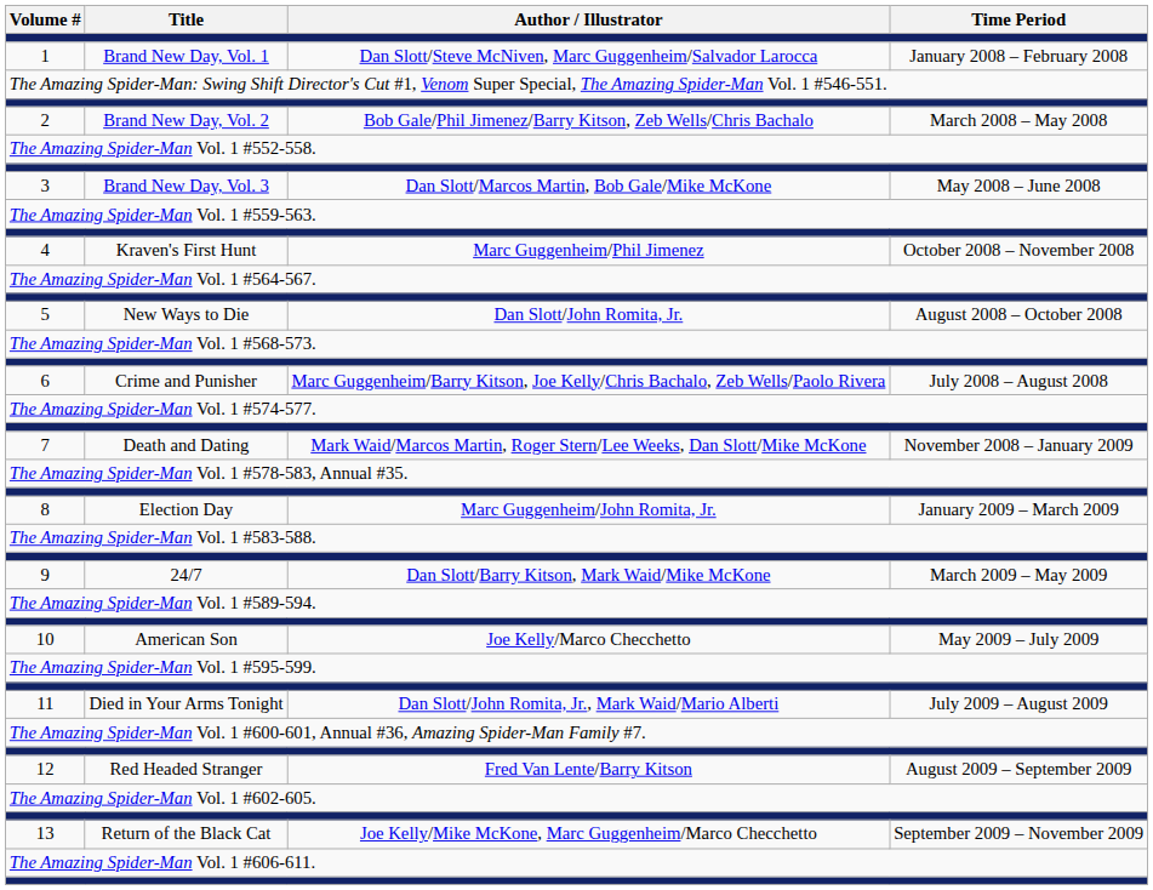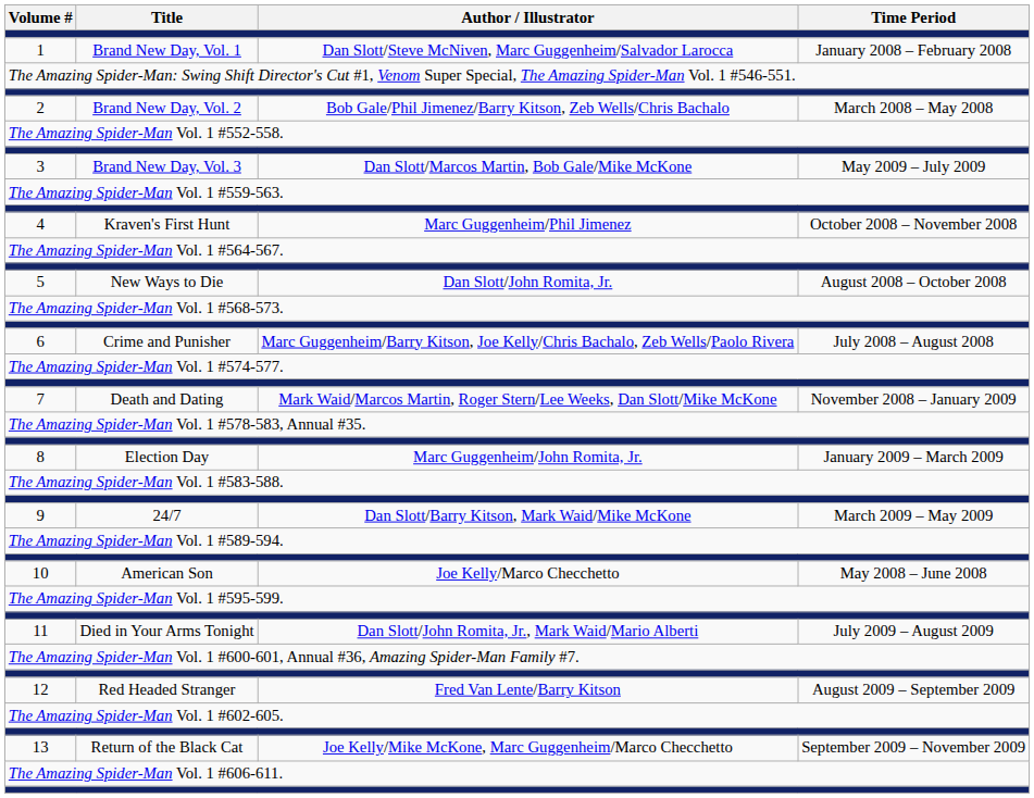 <table class="wikitable">
 <tr>
 <th>Volume #</th>
 <th>Title</th>
 <th>Author / Illustrator</th>
 <th>Time Period</th>
 </tr>
 <tr>
 <td colspan="6" bgcolor="#112266"></td>
 </tr>
 <tr>
 <td align="center">1</td>
 <td align="center"><a href='#'>Brand New Day, Vol. 1</a></td>
 <td align="center"><a href='#'>Dan Slott</a>/<a href='#'>Steve McNiven</a>, <a href='#'>Marc Guggenheim</a>/<a href='#'>Salvador Larocca</a></td>
 <td align="center">January 2008 – February 2008</td>
 </tr>
 <tr>
 <td colspan="6"><em>The Amazing Spider-Man: Swing Shift Director's Cut</em> #1, <em><a href='#'>Venom</a></em> Super Special, <em><a href='#'>The Amazing Spider-Man</a></em> Vol. 1 #546-551.</td>
 </tr>
 <tr>
 <td colspan="6" bgcolor="#112266"></td>
 </tr>
 <tr>
 <td align="center">2</td>
 <td align="center"><a href='#'>Brand New Day, Vol. 2</a></td>
 <td align="center"><a href='#'>Bob Gale</a>/<a href='#'>Phil Jimenez</a>/<a href='#'>Barry Kitson</a>, <a href='#'>Zeb Wells</a>/<a href='#'>Chris Bachalo</a></td>
 <td align="center">March 2008 – May 2008</td>
 </tr>
 <tr>
 <td colspan="6"><em><a href='#'>The Amazing Spider-Man</a></em> Vol. 1 #552-558.</td>
 </tr>
 <tr>
 <td colspan="6" bgcolor="#112266"></td>
 </tr>
 <tr>
 <td align="center">3</td>
 <td align="center"><a href='#'>Brand New Day, Vol. 3</a></td>
 <td align="center"><a href='#'>Dan Slott</a>/<a href='#'>Marcos Martin</a>, <a href='#'>Bob Gale</a>/<a href='#'>Mike McKone</a></td>
-<td align="center">May 2008 – June 2008</td>
+<td align="center">May 2009 – July 2009</td>
 </tr>
 <tr>
 <td colspan="6"><em><a href='#'>The Amazing Spider-Man</a></em> Vol. 1 #559-563.</td>
 </tr>
 <tr>
 <td colspan="6" bgcolor="#112266"></td>
 </tr>
 <tr>
 <td align="center">4</td>
 <td align="center">Kraven's First Hunt</td>
 <td align="center"><a href='#'>Marc Guggenheim</a>/<a href='#'>Phil Jimenez</a></td>
 <td align="center">October 2008 – November 2008</td>
 </tr>
 <tr>
 <td colspan="6"><em><a href='#'>The Amazing Spider-Man</a></em> Vol. 1 #564-567.</td>
 </tr>
 <tr>
 <td colspan="6" bgcolor="#112266"></td>
 </tr>
 <tr>
 <td align="center">5</td>
 <td align="center">New Ways to Die</td>
 <td align="center"><a href='#'>Dan Slott</a>/<a href='#'>John Romita, Jr.</a></td>
 <td align="center">August 2008 – October 2008</td>
 </tr>
 <tr>
 <td colspan="6"><em><a href='#'>The Amazing Spider-Man</a></em> Vol. 1 #568-573.</td>
 </tr>
 <tr>
 <td colspan="6" bgcolor="#112266"></td>
 </tr>
 <tr>
 <td align="center">6</td>
 <td align="center">Crime and Punisher</td>
 <td align="center"><a href='#'>Marc Guggenheim</a>/<a href='#'>Barry Kitson</a>, <a href='#'>Joe Kelly</a>/<a href='#'>Chris Bachalo</a>, <a href='#'>Zeb Wells</a>/<a href='#'>Paolo Rivera</a></td>
 <td align="center">July 2008 – August 2008</td>
 </tr>
 <tr>
 <td colspan="6"><em><a href='#'>The Amazing Spider-Man</a></em> Vol. 1 #574-577.</td>
 </tr>
 <tr>
 <td colspan="6" bgcolor="#112266"></td>
 </tr>
 <tr>
 <td align="center">7</td>
 <td align="center">Death and Dating</td>
 <td align="center"><a href='#'>Mark Waid</a>/<a href='#'>Marcos Martin</a>, <a href='#'>Roger Stern</a>/<a href='#'>Lee Weeks</a>, <a href='#'>Dan Slott</a>/<a href='#'>Mike McKone</a></td>
 <td align="center">November 2008 – January 2009</td>
 </tr>
 <tr>
 <td colspan="6"><em><a href='#'>The Amazing Spider-Man</a></em> Vol. 1 #578-583, Annual #35.</td>
 </tr>
 <tr>
 <td colspan="6" bgcolor="#112266"></td>
 </tr>
 <tr>
 <td align="center">8</td>
 <td align="center">Election Day</td>
 <td align="center"><a href='#'>Marc Guggenheim</a>/<a href='#'>John Romita, Jr.</a></td>
 <td align="center">January 2009 – March 2009</td>
 </tr>
 <tr>
 <td colspan="6"><em><a href='#'>The Amazing Spider-Man</a></em> Vol. 1 #583-588.</td>
 </tr>
 <tr>
 <td colspan="6" bgcolor="#112266"></td>
 </tr>
 <tr>
 <td align="center">9</td>
 <td align="center">24/7</td>
 <td align="center"><a href='#'>Dan Slott</a>/<a href='#'>Barry Kitson</a>, <a href='#'>Mark Waid</a>/<a href='#'>Mike McKone</a></td>
 <td align="center">March 2009 – May 2009</td>
 </tr>
 <tr>
 <td colspan="6"><em><a href='#'>The Amazing Spider-Man</a></em> Vol. 1 #589-594.</td>
 </tr>
 <tr>
 <td colspan="6" bgcolor="#112266"></td>
 </tr>
 <tr>
 <td align="center">10</td>
 <td align="center">American Son</td>
 <td align="center"><a href='#'>Joe Kelly</a>/Marco Checchetto</td>
-<td align="center">May 2009 – July 2009</td>
+<td align="center">May 2008 – June 2008</td>
 </tr>
 <tr>
 <td colspan="6"><em><a href='#'>The Amazing Spider-Man</a></em> Vol. 1 #595-599.</td>
 </tr>
 <tr>
 <td colspan="6" bgcolor="#112266"></td>
 </tr>
 <tr>
 <td align="center">11</td>
 <td align="center">Died in Your Arms Tonight</td>
 <td align="center"><a href='#'>Dan Slott</a>/<a href='#'>John Romita, Jr.</a>, <a href='#'>Mark Waid</a>/<a href='#'>Mario Alberti</a></td>
 <td align="center">July 2009 – August 2009</td>
 </tr>
 <tr>
 <td colspan="6"><em><a href='#'>The Amazing Spider-Man</a></em> Vol. 1 #600-601, Annual #36, <em>Amazing Spider-Man Family</em> #7.</td>
 </tr>
 <tr>
 <td colspan="6" bgcolor="#112266"></td>
 </tr>
 <tr>
 <td align="center">12</td>
 <td align="center">Red Headed Stranger</td>
 <td align="center"><a href='#'>Fred Van Lente</a>/<a href='#'>Barry Kitson</a></td>
 <td align="center">August 2009 – September 2009</td>
 </tr>
 <tr>
 <td colspan="6"><em><a href='#'>The Amazing Spider-Man</a></em> Vol. 1 #602-605.</td>
 </tr>
 <tr>
 <td colspan="6" bgcolor="#112266"></td>
 </tr>
 <tr>
 <td align="center">13</td>
 <td align="center">Return of the Black Cat</td>
 <td align="center"><a href='#'>Joe Kelly</a>/<a href='#'>Mike McKone</a>, <a href='#'>Marc Guggenheim</a>/Marco Checchetto</td>
 <td align="center">September 2009 – November 2009</td>
 </tr>
 <tr>
 <td colspan="6"><em><a href='#'>The Amazing Spider-Man</a></em> Vol. 1 #606-611.</td>
 </tr>
 <tr>
 <td colspan="6" bgcolor="#112266"></td>
 </tr>
 <tr>
 </tr>
 </table>
